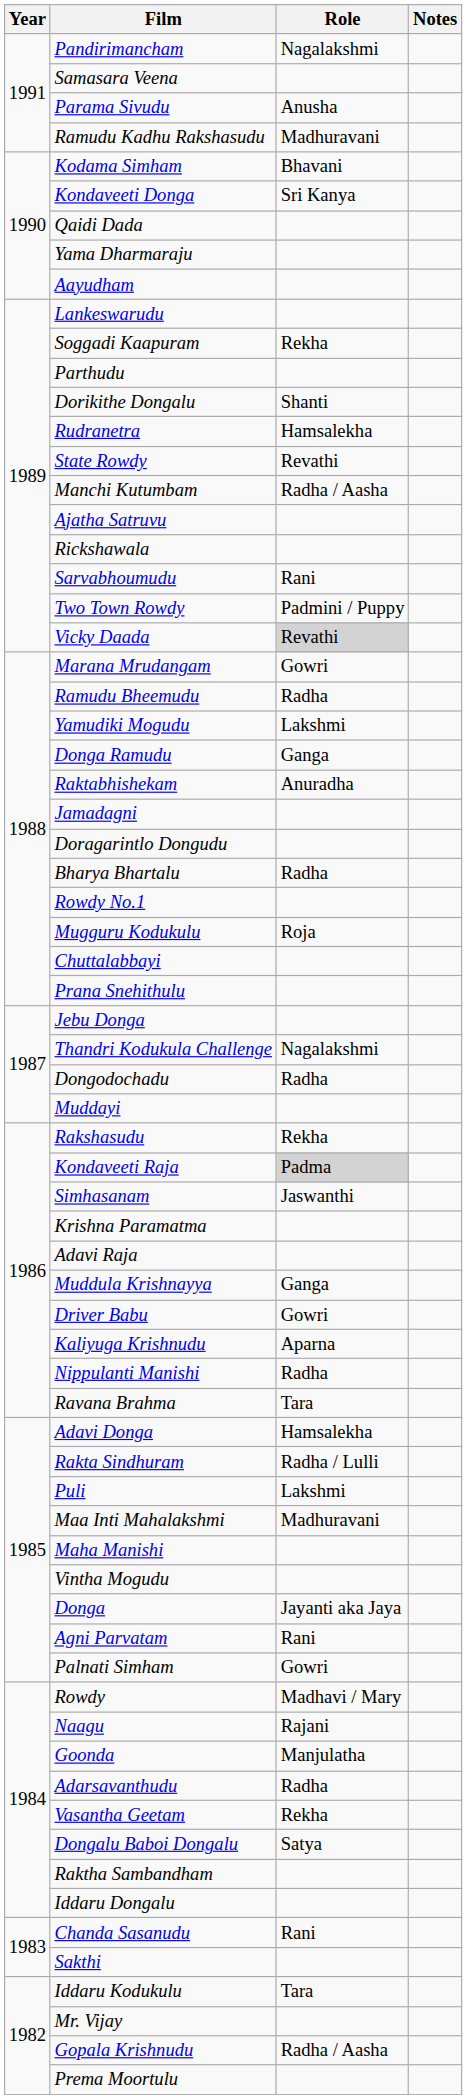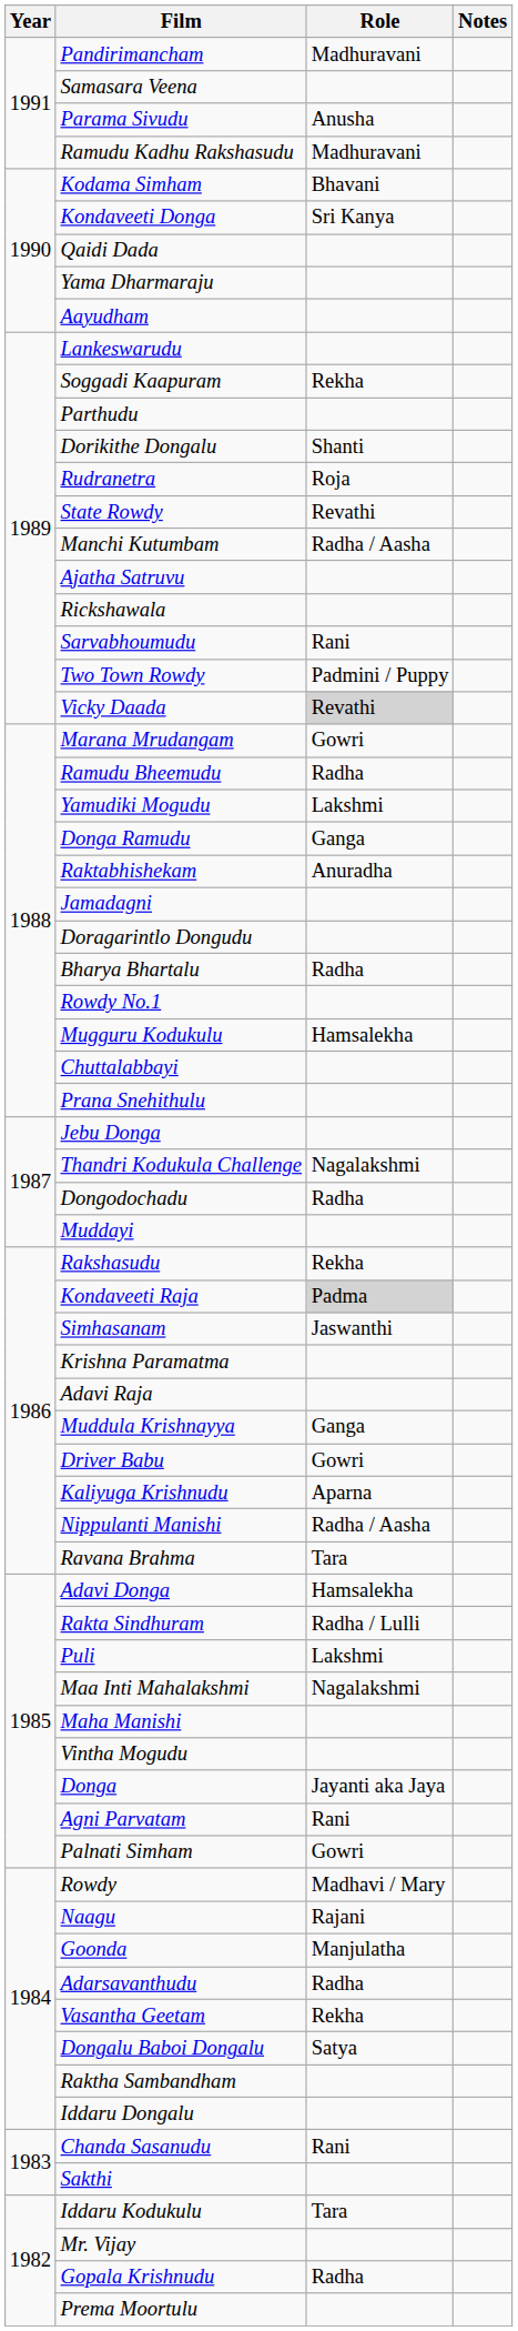 <table class="wikitable">
 <tr>
 <th>Year</th>
 <th>Film</th>
 <th>Role</th>
 <th>Notes</th>
 </tr>
 <tr>
 <td rowspan="4">1991</td>
 <td><em><a href='#'>Pandirimancham</a></em></td>
-<td>Nagalakshmi</td>
+<td>Madhuravani</td>
 <td></td>
 </tr>
 <tr>
 <td><em>Samasara Veena</em></td>
 <td></td>
 <td></td>
 </tr>
 <tr>
 <td><em><a href='#'>Parama Sivudu</a></em></td>
 <td>Anusha</td>
 <td></td>
 </tr>
 <tr>
 <td><em>Ramudu Kadhu Rakshasudu</em></td>
 <td>Madhuravani</td>
 <td></td>
 </tr>
 <tr>
 <td rowspan="5">1990</td>
 <td><em><a href='#'>Kodama Simham</a></em></td>
 <td>Bhavani</td>
 <td></td>
 </tr>
 <tr>
 <td><em><a href='#'>Kondaveeti Donga</a></em></td>
 <td>Sri Kanya</td>
 <td></td>
 </tr>
 <tr>
 <td><em>Qaidi Dada</em></td>
 <td></td>
 <td></td>
 </tr>
 <tr>
 <td><em>Yama Dharmaraju</em></td>
 <td></td>
 <td></td>
 </tr>
 <tr>
 <td><em><a href='#'>Aayudham</a></em></td>
 <td></td>
 <td></td>
 </tr>
 <tr>
 <td rowspan="12">1989</td>
 <td><em><a href='#'>Lankeswarudu</a></em></td>
 <td></td>
 <td></td>
 </tr>
 <tr>
 <td><em>Soggadi Kaapuram</em></td>
 <td>Rekha</td>
 <td></td>
 </tr>
 <tr>
 <td><em>Parthudu</em></td>
 <td></td>
 <td></td>
 </tr>
 <tr>
 <td><em>Dorikithe Dongalu</em></td>
 <td>Shanti</td>
 <td></td>
 </tr>
 <tr>
 <td><em><a href='#'>Rudranetra</a></em></td>
-<td>Hamsalekha</td>
+<td>Roja</td>
 <td></td>
 </tr>
 <tr>
 <td><em><a href='#'>State Rowdy</a></em></td>
 <td>Revathi</td>
 <td></td>
 </tr>
 <tr>
 <td><em>Manchi Kutumbam</em></td>
 <td>Radha / Aasha</td>
 <td></td>
 </tr>
 <tr>
 <td><em><a href='#'>Ajatha Satruvu</a></em></td>
 <td></td>
 <td></td>
 </tr>
 <tr>
 <td><em>Rickshawala</em></td>
 <td></td>
 <td></td>
 </tr>
 <tr>
 <td><em><a href='#'>Sarvabhoumudu</a></em></td>
 <td>Rani</td>
 <td></td>
 </tr>
 <tr>
 <td><em><a href='#'>Two Town Rowdy</a></em></td>
 <td>Padmini / Puppy</td>
 <td></td>
 </tr>
 <tr>
 <td><em><a href='#'>Vicky Daada</a></em></td>
 <td style="background: lightgrey;">Revathi</td>
 <td></td>
 </tr>
 <tr>
 <td rowspan="12">1988</td>
 <td><em><a href='#'>Marana Mrudangam</a></em></td>
 <td>Gowri</td>
 <td></td>
 </tr>
 <tr>
 <td><em><a href='#'>Ramudu Bheemudu</a></em></td>
 <td>Radha</td>
 <td></td>
 </tr>
 <tr>
 <td><em><a href='#'>Yamudiki Mogudu</a></em></td>
 <td>Lakshmi</td>
 <td></td>
 </tr>
 <tr>
 <td><em><a href='#'>Donga Ramudu</a></em></td>
 <td>Ganga</td>
 <td></td>
 </tr>
 <tr>
 <td><em><a href='#'>Raktabhishekam</a></em></td>
 <td>Anuradha</td>
 <td></td>
 </tr>
 <tr>
 <td><em><a href='#'>Jamadagni</a></em></td>
 <td></td>
 <td></td>
 </tr>
 <tr>
 <td><em>Doragarintlo Dongudu</em></td>
 <td></td>
 <td></td>
 </tr>
 <tr>
 <td><em>Bharya Bhartalu</em></td>
 <td>Radha</td>
 <td></td>
 </tr>
 <tr>
 <td><em><a href='#'>Rowdy No.1</a></em></td>
 <td></td>
 <td></td>
 </tr>
 <tr>
 <td><em><a href='#'>Mugguru Kodukulu</a></em></td>
-<td>Roja</td>
+<td>Hamsalekha</td>
 <td></td>
 </tr>
 <tr>
 <td><em><a href='#'>Chuttalabbayi</a></em></td>
 <td></td>
 <td></td>
 </tr>
 <tr>
 <td><em><a href='#'>Prana Snehithulu</a></em></td>
 <td></td>
 <td></td>
 </tr>
 <tr>
 <td rowspan="4">1987</td>
 <td><em><a href='#'>Jebu Donga</a></em></td>
 <td></td>
 <td></td>
 </tr>
 <tr>
 <td><em><a href='#'>Thandri Kodukula Challenge</a></em></td>
 <td>Nagalakshmi</td>
 <td></td>
 </tr>
 <tr>
 <td><em>Dongodochadu</em></td>
 <td>Radha</td>
 <td></td>
 </tr>
 <tr>
 <td><em><a href='#'>Muddayi</a></em></td>
 <td></td>
 <td></td>
 </tr>
 <tr>
 <td rowspan="10">1986</td>
 <td><em><a href='#'>Rakshasudu</a></em></td>
 <td>Rekha</td>
 <td></td>
 </tr>
 <tr>
 <td><em><a href='#'>Kondaveeti Raja</a></em></td>
 <td style="background: lightgrey;">Padma</td>
 <td></td>
 </tr>
 <tr>
 <td><em><a href='#'>Simhasanam</a></em></td>
 <td>Jaswanthi</td>
 <td></td>
 </tr>
 <tr>
 <td><em>Krishna Paramatma</em></td>
 <td></td>
 <td></td>
 </tr>
 <tr>
 <td><em>Adavi Raja</em></td>
 <td></td>
 <td></td>
 </tr>
 <tr>
 <td><em><a href='#'>Muddula Krishnayya</a></em></td>
 <td>Ganga</td>
 <td></td>
 </tr>
 <tr>
 <td><em><a href='#'>Driver Babu</a></em></td>
 <td>Gowri</td>
 <td></td>
 </tr>
 <tr>
 <td><em><a href='#'>Kaliyuga Krishnudu</a></em></td>
 <td>Aparna</td>
 <td></td>
 </tr>
 <tr>
 <td><em><a href='#'>Nippulanti Manishi</a></em></td>
-<td>Radha</td>
+<td>Radha / Aasha</td>
 <td></td>
 </tr>
 <tr>
 <td><em>Ravana Brahma</em></td>
 <td>Tara</td>
 <td></td>
 </tr>
 <tr>
 <td rowspan="9">1985</td>
 <td><em><a href='#'>Adavi Donga</a></em></td>
 <td>Hamsalekha</td>
 <td></td>
 </tr>
 <tr>
 <td><em><a href='#'>Rakta Sindhuram</a></em></td>
 <td>Radha / Lulli</td>
 <td></td>
 </tr>
 <tr>
 <td><em><a href='#'>Puli</a></em></td>
 <td>Lakshmi</td>
 <td></td>
 </tr>
 <tr>
 <td><em>Maa Inti Mahalakshmi</em></td>
-<td>Madhuravani</td>
+<td>Nagalakshmi</td>
 <td></td>
 </tr>
 <tr>
 <td><em><a href='#'>Maha Manishi</a></em></td>
 <td></td>
 <td></td>
 </tr>
 <tr>
 <td><em>Vintha Mogudu</em></td>
 <td></td>
 <td></td>
 </tr>
 <tr>
 <td><em><a href='#'>Donga</a></em></td>
 <td>Jayanti aka Jaya</td>
 <td></td>
 </tr>
 <tr>
 <td><em><a href='#'>Agni Parvatam</a></em></td>
 <td>Rani</td>
 <td></td>
 </tr>
 <tr>
 <td><em>Palnati Simham</em></td>
 <td>Gowri</td>
 <td></td>
 </tr>
 <tr>
 <td rowspan="8">1984</td>
 <td><em>Rowdy</em></td>
 <td>Madhavi / Mary</td>
 <td></td>
 </tr>
 <tr>
 <td><em><a href='#'>Naagu</a></em></td>
 <td>Rajani</td>
 <td></td>
 </tr>
 <tr>
 <td><em><a href='#'>Goonda</a></em></td>
 <td>Manjulatha</td>
 <td></td>
 </tr>
 <tr>
 <td><em><a href='#'>Adarsavanthudu</a></em></td>
 <td>Radha</td>
 <td></td>
 </tr>
 <tr>
 <td><em><a href='#'>Vasantha Geetam</a></em></td>
 <td>Rekha</td>
 <td></td>
 </tr>
 <tr>
 <td><em><a href='#'>Dongalu Baboi Dongalu</a></em></td>
 <td>Satya</td>
 <td></td>
 </tr>
 <tr>
 <td><em>Raktha Sambandham</em></td>
 <td></td>
 <td></td>
 </tr>
 <tr>
 <td><em>Iddaru Dongalu</em></td>
 <td></td>
 <td></td>
 </tr>
 <tr>
 <td rowspan="2">1983</td>
 <td><em><a href='#'>Chanda Sasanudu</a></em></td>
 <td>Rani</td>
 <td></td>
 </tr>
 <tr>
 <td><em><a href='#'>Sakthi</a></em></td>
 <td></td>
 <td></td>
 </tr>
 <tr>
 <td rowspan="4">1982</td>
 <td><em>Iddaru Kodukulu</em></td>
 <td>Tara</td>
 <td></td>
 </tr>
 <tr>
 <td><em>Mr. Vijay</em></td>
 <td></td>
 <td></td>
 </tr>
 <tr>
 <td><em><a href='#'>Gopala Krishnudu</a></em></td>
-<td>Radha / Aasha</td>
+<td>Radha</td>
 <td></td>
 </tr>
 <tr>
 <td><em>Prema Moortulu</em></td>
 <td></td>
 <td></td>
 </tr>
 <tr>
 </tr>
 </table>
